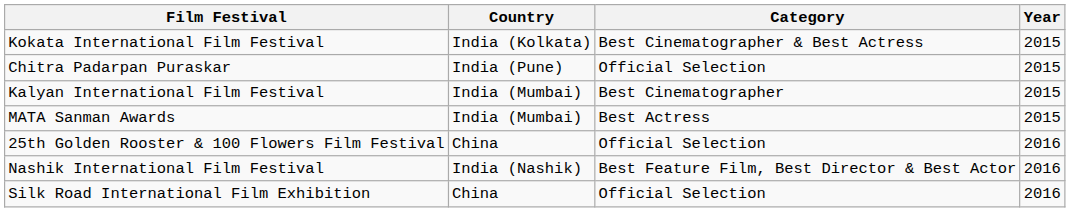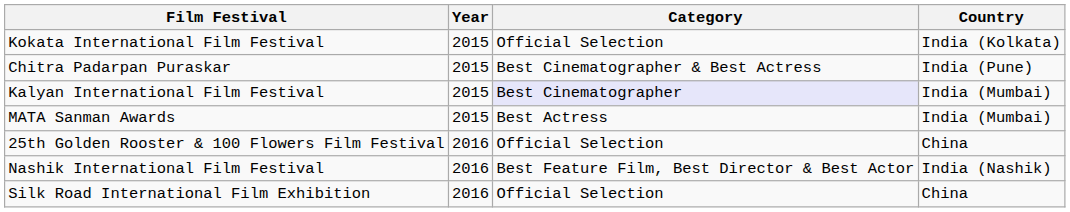 <table class="wikitable">
 <tr>
 <th>Film Festival</th>
+<th>Year</th>
+<th>Category</th>
 <th>Country</th>
-<th>Category</th>
-<th>Year</th>
 </tr>
 <tr>
 <td>Kokata International Film Festival</td>
+<td>2015</td>
+<td>Official Selection</td>
 <td>India (Kolkata)</td>
-<td>Best Cinematographer & Best Actress</td>
-<td>2015</td>
 </tr>
 <tr>
 <td>Chitra Padarpan Puraskar</td>
+<td>2015</td>
+<td>Best Cinematographer & Best Actress</td>
 <td>India (Pune)</td>
-<td>Official Selection</td>
-<td>2015</td>
 </tr>
 <tr>
 <td>Kalyan International Film Festival</td>
+<td>2015</td>
+<td style="background: lavender;">Best Cinematographer</td>
 <td>India (Mumbai)</td>
-<td>Best Cinematographer</td>
-<td>2015</td>
 </tr>
 <tr>
 <td>MATA Sanman Awards</td>
+<td>2015</td>
+<td>Best Actress</td>
 <td>India (Mumbai)</td>
-<td>Best Actress</td>
-<td>2015</td>
 </tr>
 <tr>
 <td>25th Golden Rooster & 100 Flowers Film Festival</td>
+<td>2016</td>
+<td>Official Selection</td>
 <td>China</td>
-<td>Official Selection</td>
-<td>2016</td>
 </tr>
 <tr>
 <td>Nashik International Film Festival</td>
+<td>2016</td>
+<td>Best Feature Film, Best Director & Best Actor</td>
 <td>India (Nashik)</td>
-<td>Best Feature Film, Best Director & Best Actor</td>
-<td>2016</td>
 </tr>
 <tr>
 <td>Silk Road International Film Exhibition</td>
+<td>2016</td>
+<td>Official Selection</td>
 <td>China</td>
-<td>Official Selection</td>
-<td>2016</td>
 </tr>
 </table>
